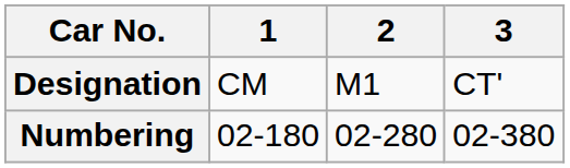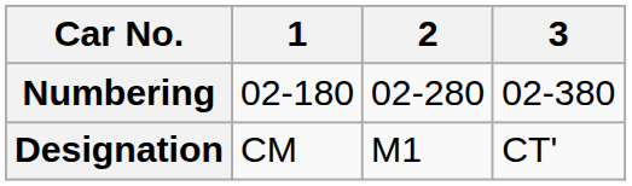 <table class="wikitable">
 <tr>
 <th>Car No.</th>
 <th>1</th>
 <th>2</th>
 <th>3</th>
 </tr>
 <tr>
+<th>Numbering</th>
+<td>02-180</td>
+<td>02-280</td>
+<td>02-380</td>
+</tr>
+<tr>
 <th>Designation</th>
 <td>CM</td>
 <td>M1</td>
 <td>CT'</td>
 </tr>
-<tr>
-<th>Numbering</th>
-<td>02-180</td>
-<td>02-280</td>
-<td>02-380</td>
-</tr>
 </table>
